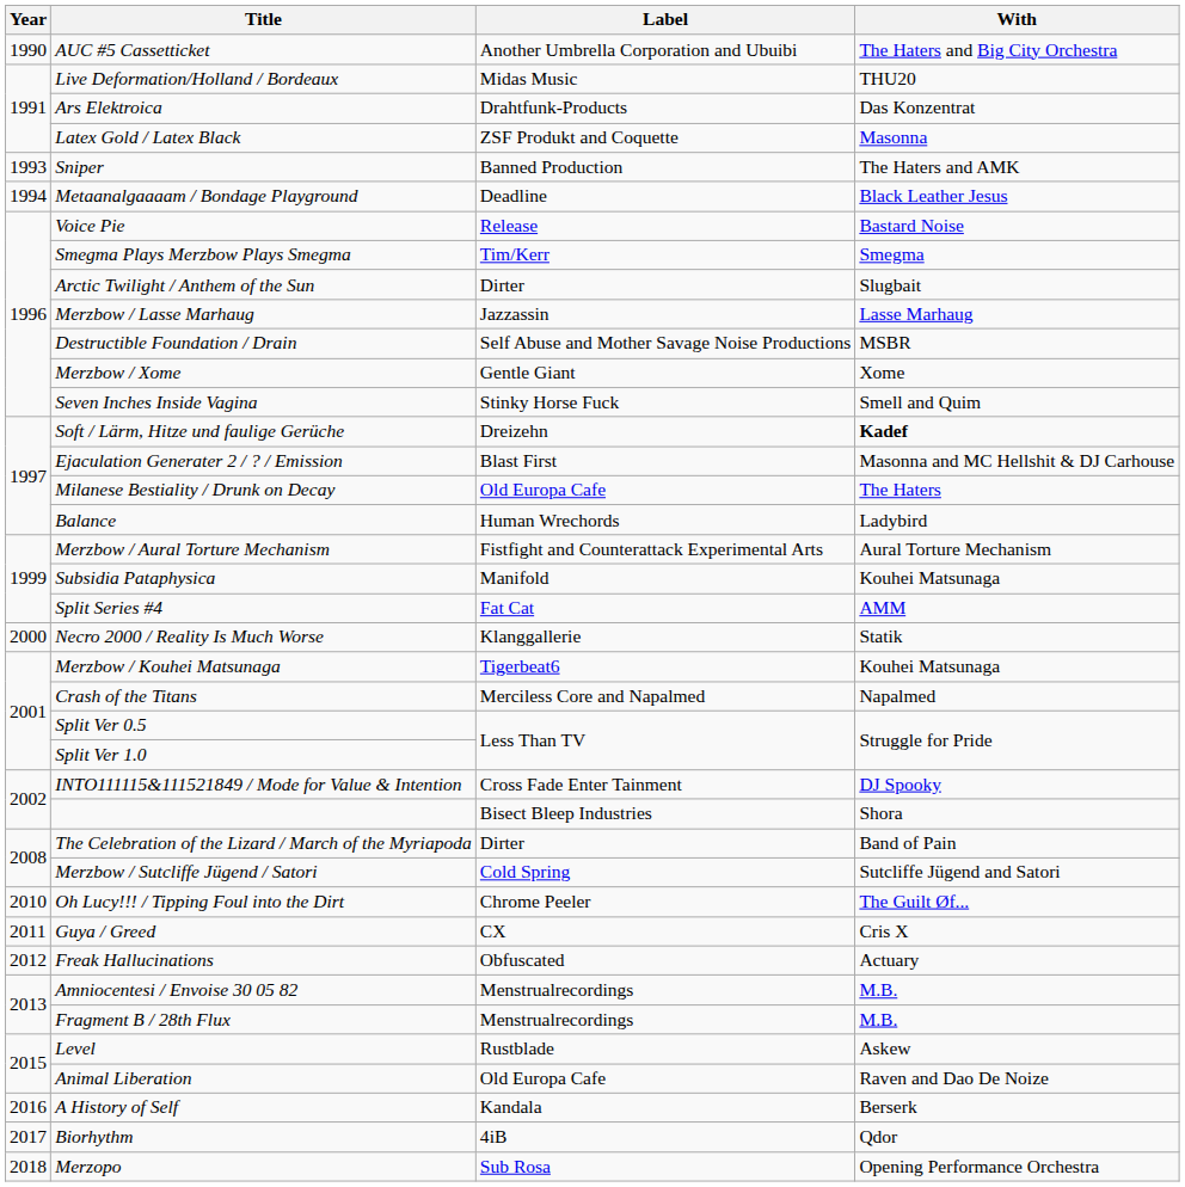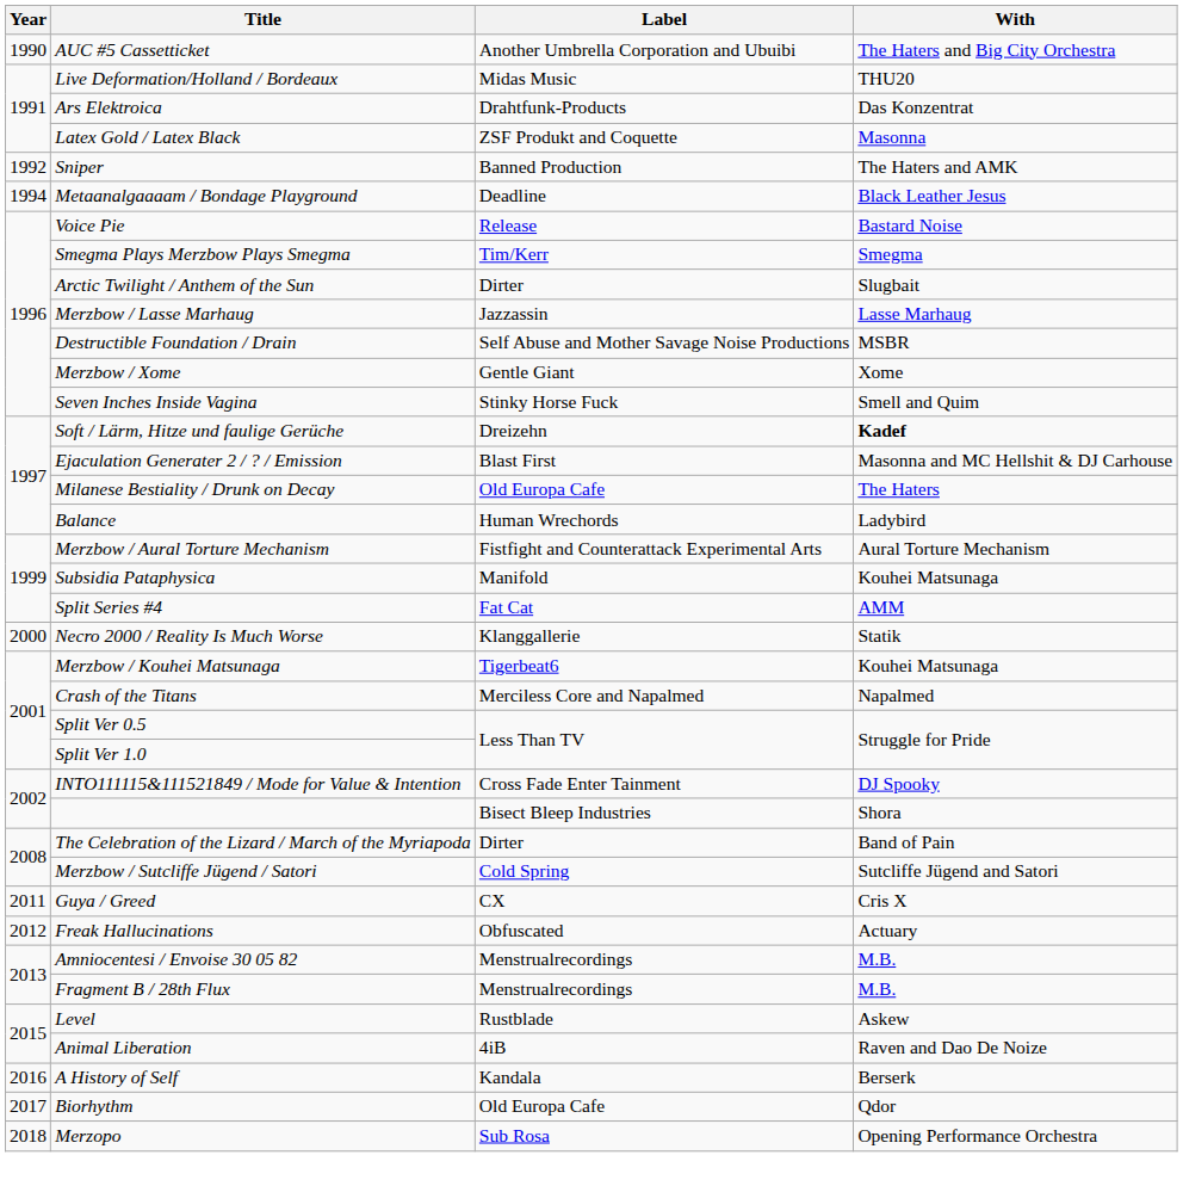 <table class="wikitable">
 <tr>
 <th>Year</th>
 <th>Title</th>
 <th>Label</th>
 <th>With</th>
 </tr>
 <tr>
 <td>1990</td>
 <td><em>AUC #5 Cassetticket</em></td>
 <td>Another Umbrella Corporation and Ubuibi</td>
 <td><a href='#'>The Haters</a> and <a href='#'>Big City Orchestra</a></td>
 </tr>
 <tr>
 <td rowspan="3">1991</td>
 <td><em>Live Deformation/Holland / Bordeaux</em></td>
 <td>Midas Music</td>
 <td>THU20</td>
 </tr>
 <tr>
 <td><em>Ars Elektroica</em></td>
 <td>Drahtfunk-Products</td>
 <td>Das Konzentrat</td>
 </tr>
 <tr>
 <td><em>Latex Gold / Latex Black</em></td>
 <td>ZSF Produkt and Coquette</td>
 <td><a href='#'>Masonna</a></td>
 </tr>
 <tr>
-<td>1993</td>
+<td>1992</td>
 <td><em>Sniper</em></td>
 <td>Banned Production</td>
 <td>The Haters and AMK</td>
 </tr>
 <tr>
 <td>1994</td>
 <td><em>Metaanalgaaaam / Bondage Playground</em></td>
 <td>Deadline</td>
 <td><a href='#'>Black Leather Jesus</a></td>
 </tr>
 <tr>
 <td rowspan="7">1996</td>
 <td><em>Voice Pie</em></td>
 <td><a href='#'>Release</a></td>
 <td><a href='#'>Bastard Noise</a></td>
 </tr>
 <tr>
 <td><em>Smegma Plays Merzbow Plays Smegma</em></td>
 <td><a href='#'>Tim/Kerr</a></td>
 <td><a href='#'>Smegma</a></td>
 </tr>
 <tr>
 <td><em>Arctic Twilight / Anthem of the Sun</em></td>
 <td>Dirter</td>
 <td>Slugbait</td>
 </tr>
 <tr>
 <td><em>Merzbow / Lasse Marhaug</em></td>
 <td>Jazzassin</td>
 <td><a href='#'>Lasse Marhaug</a></td>
 </tr>
 <tr>
 <td><em>Destructible Foundation / Drain</em></td>
 <td>Self Abuse and Mother Savage Noise Productions</td>
 <td>MSBR</td>
 </tr>
 <tr>
 <td><em>Merzbow / Xome</em></td>
 <td>Gentle Giant</td>
 <td>Xome</td>
 </tr>
 <tr>
 <td><em>Seven Inches Inside Vagina</em></td>
 <td>Stinky Horse Fuck</td>
 <td>Smell and Quim</td>
 </tr>
 <tr>
 <td rowspan="4">1997</td>
 <td><em>Soft / Lärm, Hitze und faulige Gerüche</em></td>
 <td>Dreizehn</td>
 <td><strong>Kadef</strong></td>
 </tr>
 <tr>
 <td><em>Ejaculation Generater 2 / ? / Emission</em></td>
 <td>Blast First</td>
 <td>Masonna and MC Hellshit & DJ Carhouse</td>
 </tr>
 <tr>
 <td><em>Milanese Bestiality / Drunk on Decay</em></td>
 <td><a href='#'>Old Europa Cafe</a></td>
 <td><a href='#'>The Haters</a></td>
 </tr>
 <tr>
 <td><em>Balance</em></td>
 <td>Human Wrechords</td>
 <td>Ladybird</td>
 </tr>
 <tr>
 <td rowspan="3">1999</td>
 <td><em>Merzbow / Aural Torture Mechanism</em></td>
 <td>Fistfight and Counterattack Experimental Arts</td>
 <td>Aural Torture Mechanism</td>
 </tr>
 <tr>
 <td><em>Subsidia Pataphysica</em></td>
 <td>Manifold</td>
 <td>Kouhei Matsunaga</td>
 </tr>
 <tr>
 <td><em>Split Series #4</em></td>
 <td><a href='#'>Fat Cat</a></td>
 <td><a href='#'>AMM</a></td>
 </tr>
 <tr>
 <td>2000</td>
 <td><em>Necro 2000 / Reality Is Much Worse</em></td>
 <td>Klanggallerie</td>
 <td>Statik</td>
 </tr>
 <tr>
 <td rowspan="4">2001</td>
 <td><em>Merzbow / Kouhei Matsunaga</em></td>
 <td><a href='#'>Tigerbeat6</a></td>
 <td>Kouhei Matsunaga</td>
 </tr>
 <tr>
 <td><em>Crash of the Titans</em></td>
 <td>Merciless Core and Napalmed</td>
 <td>Napalmed</td>
 </tr>
 <tr>
 <td><em>Split Ver 0.5</em></td>
 <td rowspan="2">Less Than TV</td>
 <td rowspan="2">Struggle for Pride</td>
 </tr>
 <tr>
 <td><em>Split Ver 1.0</em></td>
 </tr>
 <tr>
 <td rowspan="2">2002</td>
 <td><em>INTO111115&111521849 / Mode for Value & Intention</em></td>
 <td>Cross Fade Enter Tainment</td>
 <td><a href='#'>DJ Spooky</a></td>
 </tr>
 <tr>
 <td><em></em></td>
 <td>Bisect Bleep Industries</td>
 <td>Shora</td>
 </tr>
 <tr>
 <td rowspan="2">2008</td>
 <td><em>The Celebration of the Lizard / March of the Myriapoda</em></td>
 <td>Dirter</td>
 <td>Band of Pain</td>
 </tr>
 <tr>
 <td><em>Merzbow / Sutcliffe Jügend / Satori</em></td>
 <td><a href='#'>Cold Spring</a></td>
 <td>Sutcliffe Jügend and Satori</td>
 </tr>
 <tr>
-<td>2010</td>
-<td><em>Oh Lucy!!! / Tipping Foul into the Dirt</em></td>
-<td>Chrome Peeler</td>
-<td><a href='#'>The Guilt Øf...</a></td>
-</tr>
-<tr>
 <td>2011</td>
 <td><em>Guya / Greed</em></td>
 <td>CX</td>
 <td>Cris X</td>
 </tr>
 <tr>
 <td>2012</td>
 <td><em>Freak Hallucinations</em></td>
 <td>Obfuscated</td>
 <td>Actuary</td>
 </tr>
 <tr>
 <td rowspan="2">2013</td>
 <td><em>Amniocentesi / Envoise 30 05 82</em></td>
 <td>Menstrualrecordings</td>
 <td><a href='#'>M.B.</a></td>
 </tr>
 <tr>
 <td><em>Fragment B / 28th Flux</em></td>
 <td>Menstrualrecordings</td>
 <td><a href='#'>M.B.</a></td>
 </tr>
 <tr>
 <td rowspan="2">2015</td>
 <td><em>Level</em></td>
 <td>Rustblade</td>
 <td>Askew</td>
 </tr>
 <tr>
 <td><em>Animal Liberation</em></td>
-<td>Old Europa Cafe</td>
+<td>4iB</td>
 <td>Raven and Dao De Noize</td>
 </tr>
 <tr>
 <td>2016</td>
 <td><em>A History of Self</em></td>
 <td>Kandala</td>
 <td>Berserk</td>
 </tr>
 <tr>
 <td>2017</td>
 <td><em>Biorhythm</em></td>
-<td>4iB</td>
+<td>Old Europa Cafe</td>
 <td>Qdor</td>
 </tr>
 <tr>
 <td>2018</td>
 <td><em>Merzopo</em></td>
 <td><a href='#'>Sub Rosa</a></td>
 <td>Opening Performance Orchestra</td>
 </tr>
 </table>
